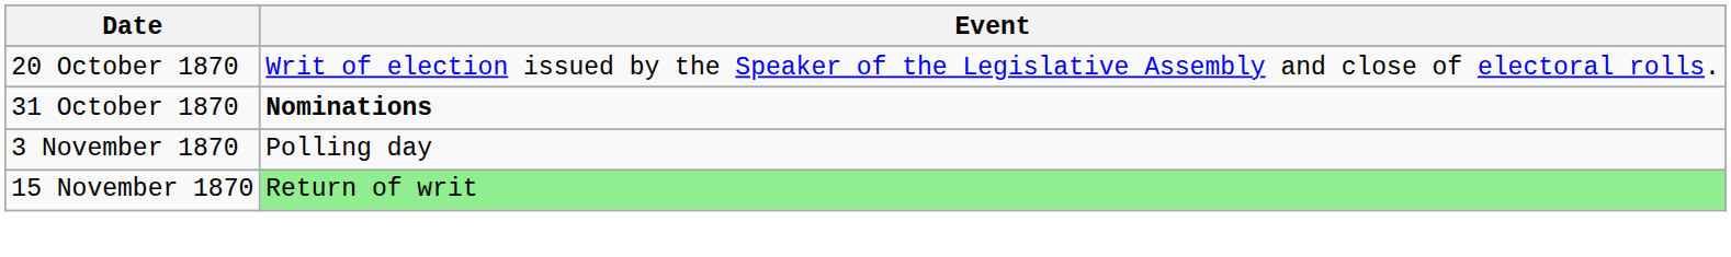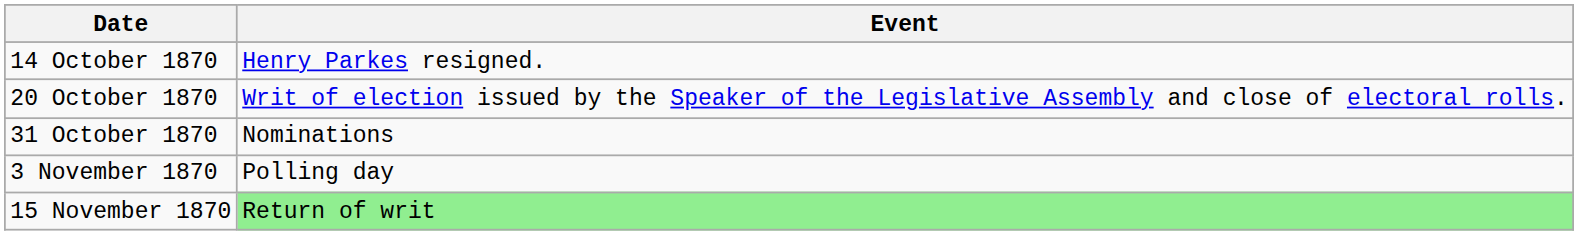 <table class="wikitable">
 <tr>
 <th>Date</th>
 <th>Event</th>
+</tr>
+<tr>
+<td>14 October 1870</td>
+<td><a href='#'>Henry Parkes</a> resigned.</td>
 </tr>
 <tr>
 <td>20 October 1870</td>
 <td><a href='#'>Writ of election</a> issued by the <a href='#'>Speaker of the Legislative Assembly</a> and close of <a href='#'>electoral rolls</a>.</td>
 </tr>
 <tr>
 <td>31 October 1870</td>
-<td><strong>Nominations</strong></td>
+<td>Nominations</td>
 </tr>
 <tr>
 <td>3 November 1870</td>
 <td>Polling day</td>
 </tr>
 <tr>
 <td>15 November 1870</td>
 <td style="background: lightgreen;">Return of writ</td>
 </tr>
 </table>
